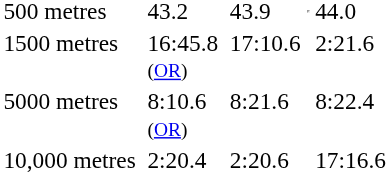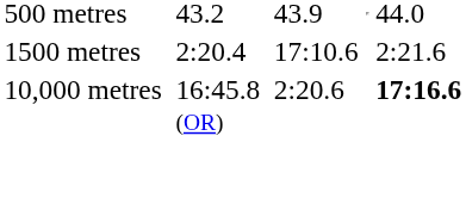 <table>
 <tr valign="top">
 <td>500 metres<br></td>
 <td></td>
 <td>43.2</td>
 <td></td>
 <td>43.9</td>
 <td><hr></td>
 <td>44.0</td>
 </tr>
 <tr valign="top">
 <td>1500 metres<br></td>
 <td></td>
-<td>16:45.8<br><small>(<a href='#'>OR</a>)</small></td>
+<td>2:20.4</td>
 <td></td>
 <td>17:10.6</td>
 <td></td>
 <td>2:21.6</td>
 </tr>
 <tr valign="top">
-<td>5000 metres<br></td>
-<td></td>
-<td>8:10.6<br><small>(<a href='#'>OR</a>)</small></td>
-<td></td>
-<td>8:21.6</td>
-<td></td>
-<td>8:22.4</td>
-</tr>
-<tr valign="top">
 <td>10,000 metres<br></td>
 <td></td>
-<td>2:20.4</td>
+<td>16:45.8<br><small>(<a href='#'>OR</a>)</small></td>
 <td></td>
 <td>2:20.6</td>
 <td></td>
-<td>17:16.6</td>
+<td><strong>17:16.6</strong></td>
 </tr>
 </table>
